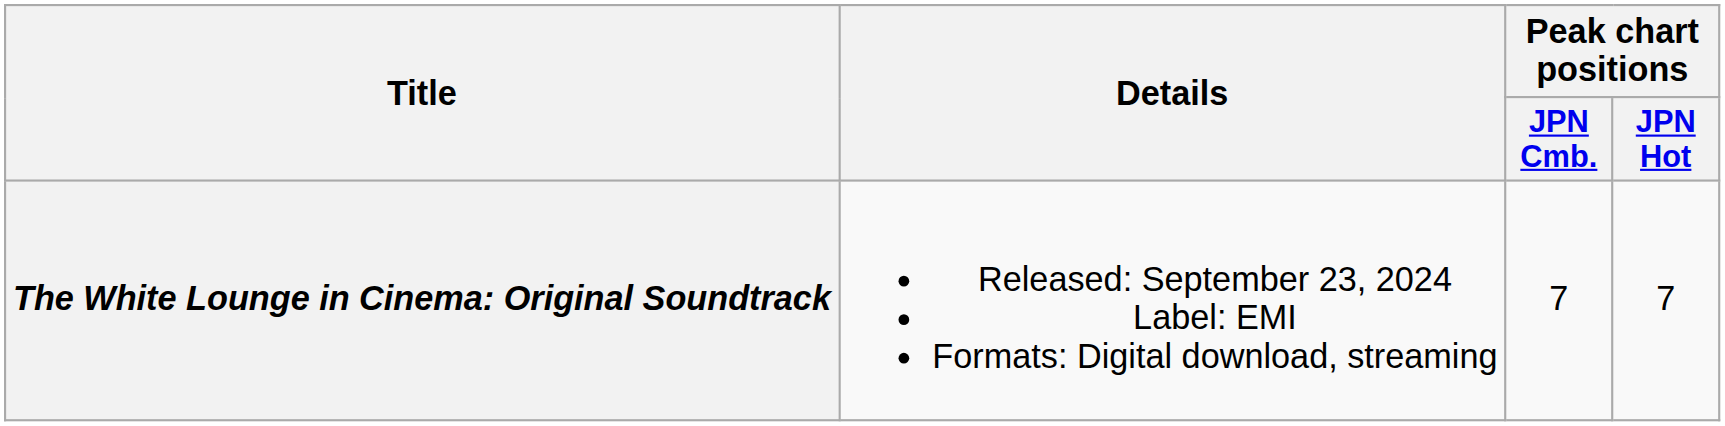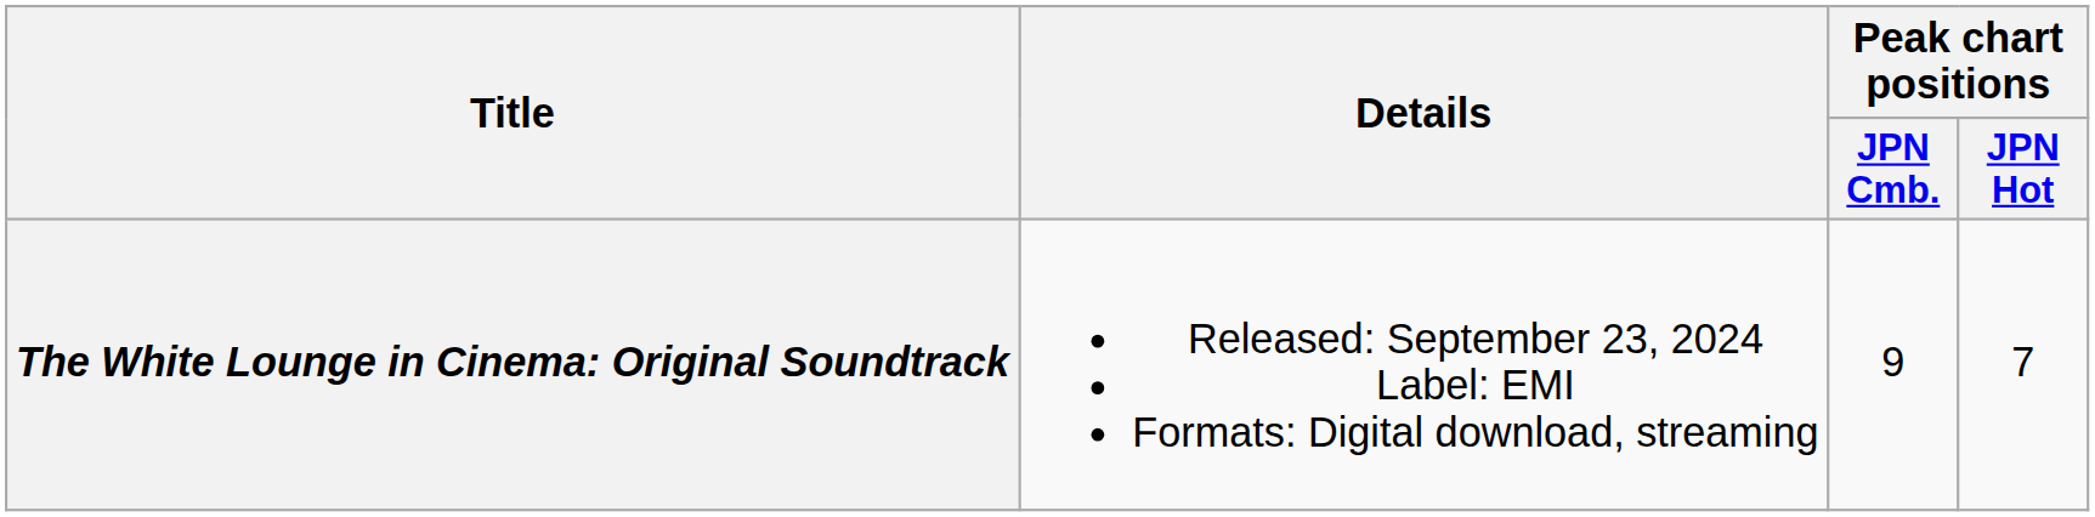 <table class="wikitable plainrowheaders" style="text-align:center">
 <tr>
 <th scope="col" rowspan="2">Title</th>
 <th scope="col" rowspan="2">Details</th>
 <th scope="col" colspan="2">Peak chart positions</th>
 </tr>
 <tr>
 <th scope="col" style="width:3em;font-size:90%"><a href='#'>JPN<br>Cmb.</a><br></th>
 <th scope="col" style="width:3em;font-size:90%"><a href='#'>JPN<br>Hot</a><br></th>
 </tr>
 <tr>
 <th scope="row"><em>The White Lounge in Cinema: Original Soundtrack</em></th>
 <td><br><ul><li>Released: September 23, 2024</li><li>Label: EMI</li><li>Formats: Digital download, streaming</li></ul></td>
-<td>7</td>
+<td>9</td>
 <td>7</td>
 </tr>
 </table>
